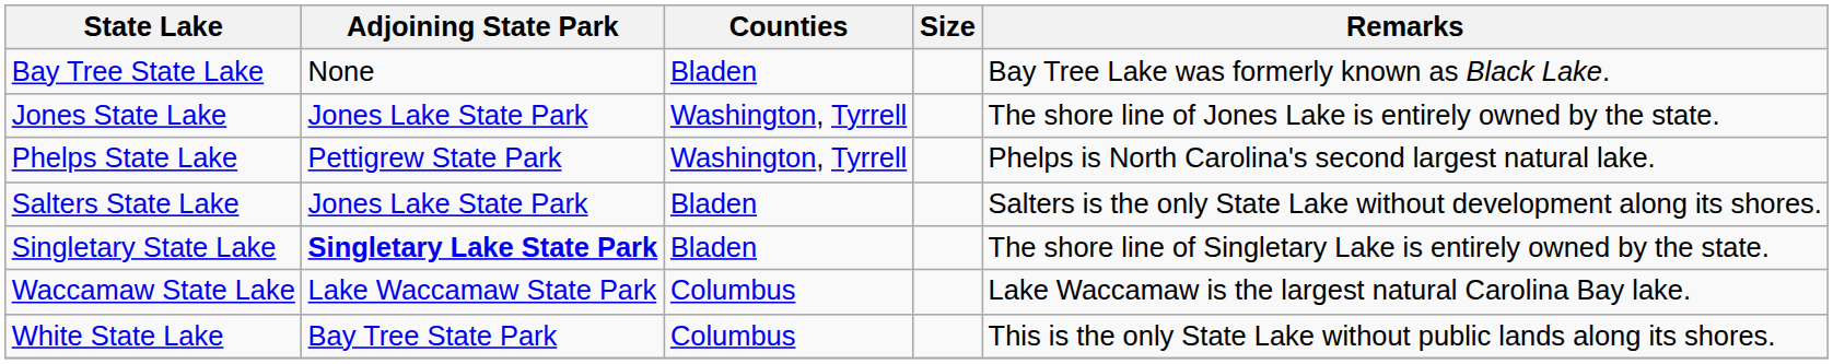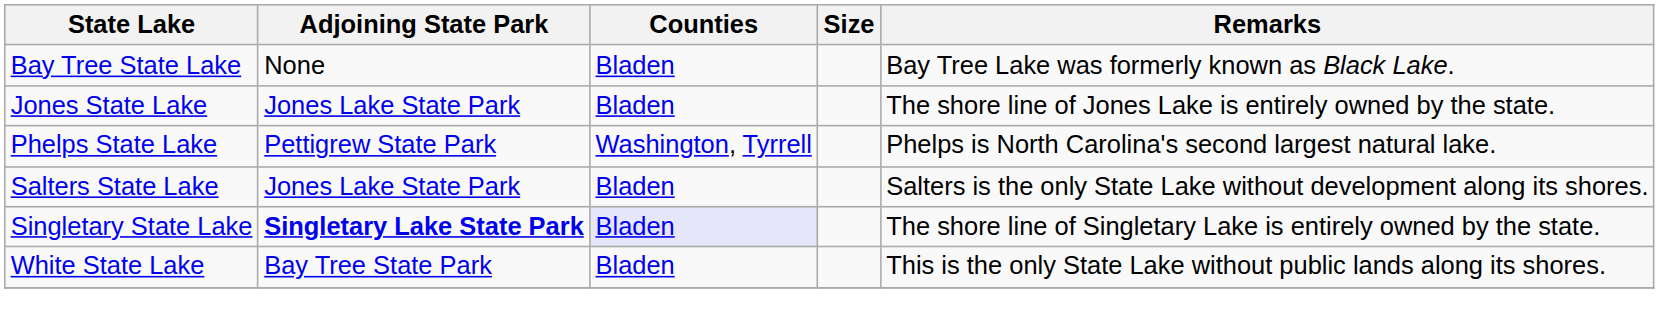 <table class="wikitable sortable">
 <tr>
 <th>State Lake</th>
 <th>Adjoining State Park</th>
 <th>Counties</th>
 <th>Size</th>
 <th class="unsortable">Remarks</th>
 </tr>
 <tr>
 <td><a href='#'>Bay Tree State Lake</a></td>
 <td>None</td>
 <td><a href='#'>Bladen</a></td>
 <td></td>
 <td>Bay Tree Lake was formerly known as <em>Black Lake</em>.</td>
 </tr>
 <tr>
 <td><a href='#'>Jones State Lake</a></td>
 <td><a href='#'>Jones Lake State Park</a></td>
-<td><a href='#'>Washington</a>, <a href='#'>Tyrrell</a></td>
+<td><a href='#'>Bladen</a></td>
 <td></td>
 <td>The shore line of Jones Lake is entirely owned by the state.</td>
 </tr>
 <tr>
 <td><a href='#'>Phelps State Lake</a></td>
 <td><a href='#'>Pettigrew State Park</a></td>
 <td><a href='#'>Washington</a>, <a href='#'>Tyrrell</a></td>
 <td></td>
 <td>Phelps is North Carolina's second largest natural lake.</td>
 </tr>
 <tr>
 <td><a href='#'>Salters State Lake</a></td>
 <td><a href='#'>Jones Lake State Park</a></td>
 <td><a href='#'>Bladen</a></td>
 <td></td>
 <td>Salters is the only State Lake without development along its shores.</td>
 </tr>
 <tr>
 <td><a href='#'>Singletary State Lake</a></td>
 <td><strong><a href='#'>Singletary Lake State Park</a></strong></td>
-<td><a href='#'>Bladen</a></td>
+<td style="background: lavender;"><a href='#'>Bladen</a></td>
 <td></td>
 <td>The shore line of Singletary Lake is entirely owned by the state.</td>
 </tr>
 <tr>
-<td><a href='#'>Waccamaw State Lake</a></td>
-<td><a href='#'>Lake Waccamaw State Park</a></td>
-<td><a href='#'>Columbus</a></td>
-<td></td>
-<td>Lake Waccamaw is the largest natural Carolina Bay lake.</td>
-</tr>
-<tr>
 <td><a href='#'>White State Lake</a></td>
 <td><a href='#'>Bay Tree State Park</a></td>
-<td><a href='#'>Columbus</a></td>
+<td><a href='#'>Bladen</a></td>
 <td></td>
 <td>This is the only State Lake without public lands along its shores.</td>
 </tr>
 <tr>
 </tr>
 </table>
